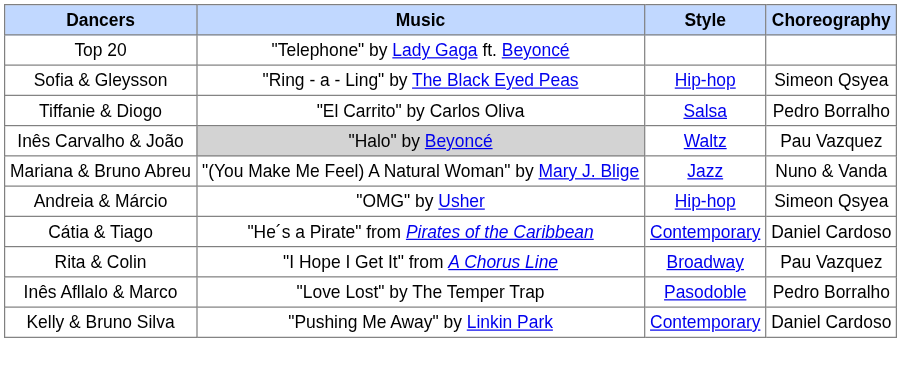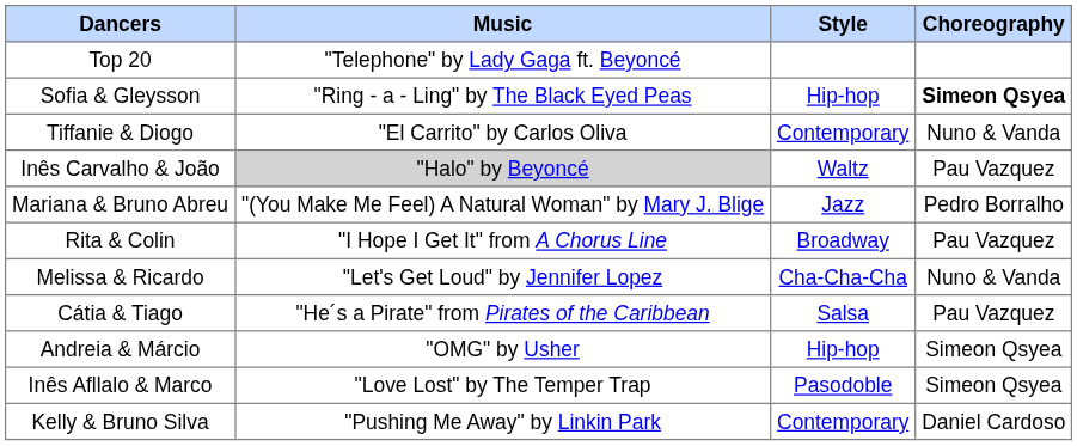 <table border="1" cellpadding="4" cellspacing="0" style="text-align:center; font-size:90%; border-collapse:collapse">
 <tr style="background:#C1D8FF;">
 <th>Dancers</th>
 <th>Music</th>
 <th>Style</th>
 <th>Choreography</th>
 </tr>
 <tr>
 <td>Top 20</td>
 <td>"Telephone" by <a href='#'>Lady Gaga</a> ft. <a href='#'>Beyoncé</a></td>
 <td></td>
 <td></td>
 </tr>
 <tr>
 <td>Sofia & Gleysson</td>
 <td>"Ring - a - Ling" by <a href='#'>The Black Eyed Peas</a></td>
 <td><a href='#'>Hip-hop</a></td>
-<td>Simeon Qsyea</td>
+<td><strong>Simeon Qsyea</strong></td>
 </tr>
 <tr>
 <td>Tiffanie & Diogo</td>
 <td>"El Carrito" by Carlos Oliva</td>
-<td><a href='#'>Salsa</a></td>
-<td>Pedro Borralho</td>
+<td><a href='#'>Contemporary</a></td>
+<td>Nuno & Vanda</td>
 </tr>
 <tr>
 <td>Inês Carvalho & João</td>
 <td style="background: lightgrey;">"Halo" by <a href='#'>Beyoncé</a></td>
 <td><a href='#'>Waltz</a></td>
 <td>Pau Vazquez</td>
 </tr>
 <tr>
 <td>Mariana & Bruno Abreu</td>
 <td>"(You Make Me Feel) A Natural Woman" by <a href='#'>Mary J. Blige</a></td>
 <td><a href='#'>Jazz</a></td>
+<td>Pedro Borralho</td>
+</tr>
+<tr>
+<td>Rita & Colin</td>
+<td>"I Hope I Get It" from <em><a href='#'>A Chorus Line</a></em></td>
+<td><a href='#'>Broadway</a></td>
+<td>Pau Vazquez</td>
+</tr>
+<tr>
+<td>Melissa & Ricardo</td>
+<td>"Let's Get Loud" by <a href='#'>Jennifer Lopez</a></td>
+<td><a href='#'>Cha-Cha-Cha</a></td>
 <td>Nuno & Vanda</td>
+</tr>
+<tr>
+<td>Cátia & Tiago</td>
+<td>"He´s a Pirate" from <em><a href='#'>Pirates of the Caribbean</a></em></td>
+<td><a href='#'>Salsa</a></td>
+<td>Pau Vazquez</td>
 </tr>
 <tr>
 <td>Andreia & Márcio</td>
 <td>"OMG" by <a href='#'>Usher</a></td>
 <td><a href='#'>Hip-hop</a></td>
 <td>Simeon Qsyea</td>
 </tr>
 <tr>
-<td>Cátia & Tiago</td>
-<td>"He´s a Pirate" from <em><a href='#'>Pirates of the Caribbean</a></em></td>
-<td><a href='#'>Contemporary</a></td>
-<td>Daniel Cardoso</td>
-</tr>
-<tr>
-<td>Rita & Colin</td>
-<td>"I Hope I Get It" from <em><a href='#'>A Chorus Line</a></em></td>
-<td><a href='#'>Broadway</a></td>
-<td>Pau Vazquez</td>
-</tr>
-<tr>
 <td>Inês Afllalo & Marco</td>
 <td>"Love Lost" by The Temper Trap</td>
 <td><a href='#'>Pasodoble</a></td>
-<td>Pedro Borralho</td>
+<td>Simeon Qsyea</td>
 </tr>
 <tr>
 <td>Kelly & Bruno Silva</td>
 <td>"Pushing Me Away" by <a href='#'>Linkin Park</a></td>
 <td><a href='#'>Contemporary</a></td>
 <td>Daniel Cardoso</td>
 </tr>
 </table>
